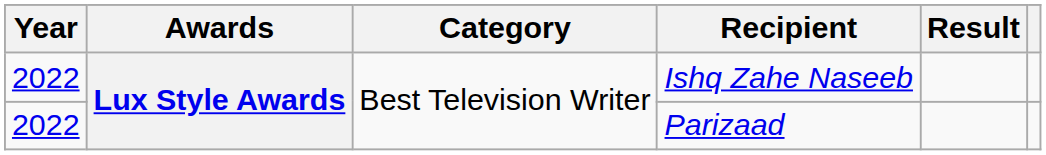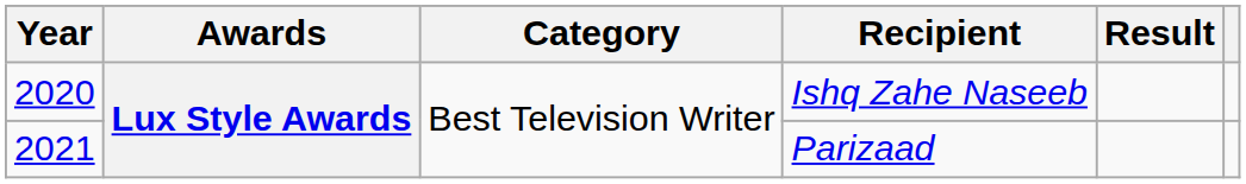 <table class="wikitable plainrowheaders">
 <tr>
 <th scope="col">Year</th>
 <th scope="col">Awards</th>
 <th scope="col">Category</th>
 <th scope="col">Recipient</th>
 <th scope="col">Result</th>
 <th scope="col" class="unsortable"></th>
 </tr>
 <tr>
-<td><a href='#'>2022</a></td>
+<td><a href='#'>2020</a></td>
 <th scope="row" rowspan="2"><a href='#'>Lux Style Awards</a></th>
 <td rowspan="2">Best Television Writer</td>
 <td><em><a href='#'>Ishq Zahe Naseeb</a></em></td>
 <td></td>
 <td></td>
 </tr>
 <tr>
-<td><a href='#'>2022</a></td>
+<td><a href='#'>2021</a></td>
 <td><em><a href='#'>Parizaad</a></em></td>
 <td></td>
 <td></td>
 </tr>
 </table>
